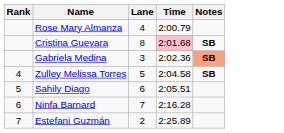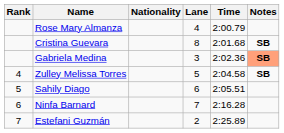 <table class="wikitable sortable" style="text-align:center">
 <tr>
 <th>Rank</th>
 <th>Name</th>
+<th>Nationality</th>
 <th>Lane</th>
 <th>Time</th>
 <th>Notes</th>
 </tr>
 <tr>
 <td></td>
 <td align=left><a href='#'>Rose Mary Almanza</a></td>
+<td align=left></td>
 <td>4</td>
 <td>2:00.79</td>
 <td></td>
 </tr>
 <tr>
 <td></td>
 <td align=left><a href='#'>Cristina Guevara</a></td>
+<td align=left></td>
 <td>8</td>
-<td style="background: pink;">2:01.68</td>
+<td>2:01.68</td>
 <td><strong>SB</strong></td>
 </tr>
 <tr>
 <td></td>
 <td align=left><a href='#'>Gabriela Medina</a></td>
+<td align=left></td>
 <td>3</td>
 <td>2:02.36</td>
 <td style="background: lightsalmon;"><strong>SB</strong></td>
 </tr>
 <tr>
 <td>4</td>
 <td align=left><a href='#'>Zulley Melissa Torres</a></td>
+<td align=left></td>
 <td>5</td>
 <td>2:04.58</td>
 <td><strong>SB</strong></td>
 </tr>
 <tr>
 <td>5</td>
 <td align=left><a href='#'>Sahily Diago</a></td>
+<td align=left></td>
 <td>6</td>
 <td>2:05.51</td>
 <td></td>
 </tr>
 <tr>
 <td>6</td>
 <td align=left><a href='#'>Ninfa Barnard</a></td>
+<td align=left></td>
 <td>7</td>
 <td>2:16.28</td>
 <td></td>
 </tr>
 <tr>
 <td>7</td>
 <td align=left><a href='#'>Estefani Guzmán</a></td>
+<td align=left></td>
 <td>2</td>
 <td>2:25.89</td>
 <td></td>
 </tr>
 </table>
